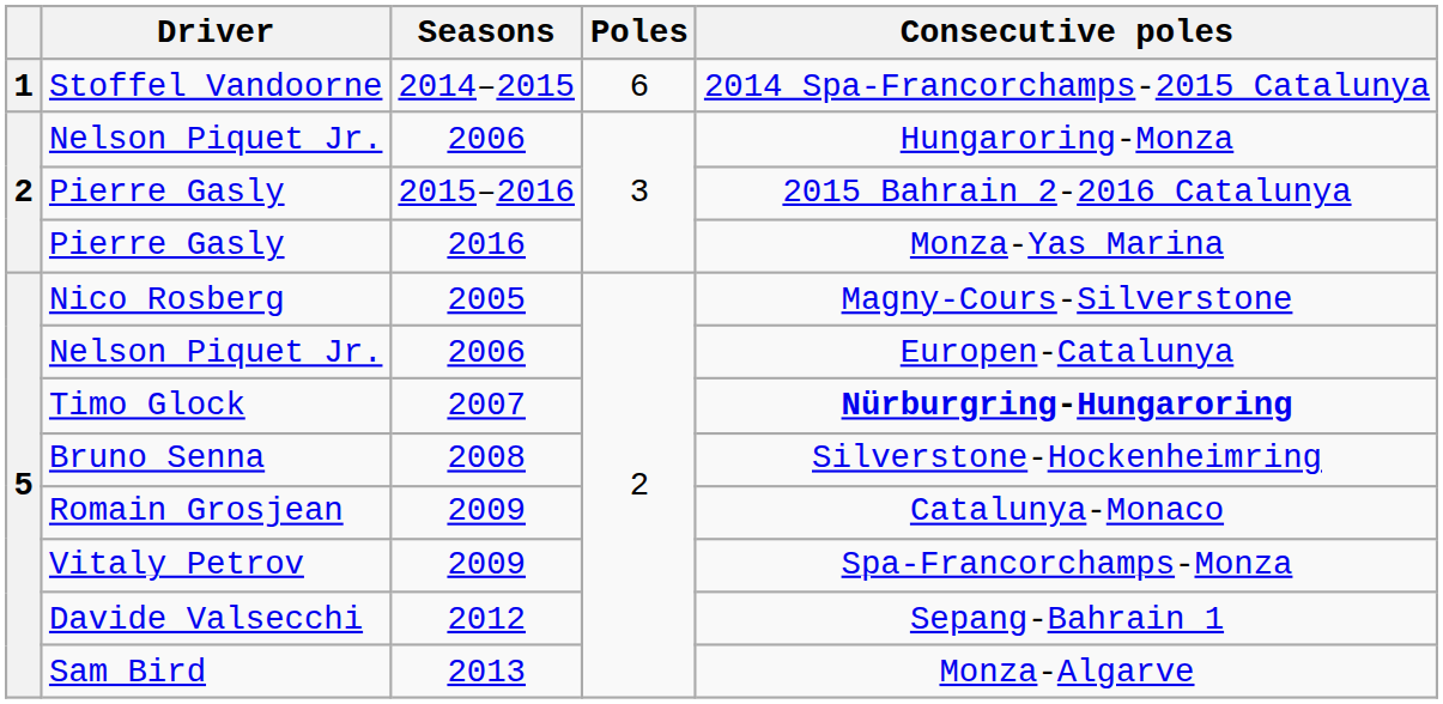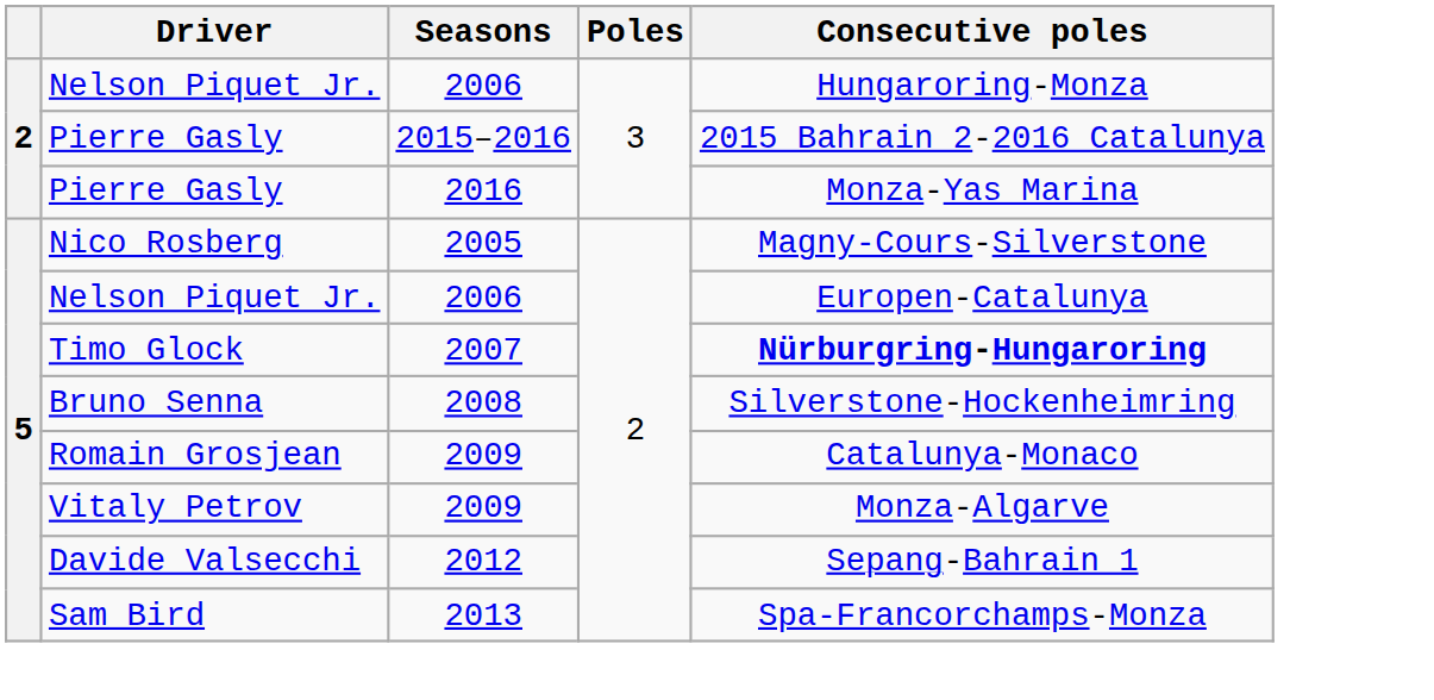 <table class="wikitable" style="text-align:center">
 <tr>
 <th></th>
 <th>Driver</th>
 <th>Seasons</th>
 <th>Poles</th>
 <th>Consecutive poles</th>
-</tr>
-<tr>
-<th>1</th>
-<td align=left> <a href='#'>Stoffel Vandoorne</a></td>
-<td><a href='#'>2014</a>–<a href='#'>2015</a></td>
-<td>6</td>
-<td><a href='#'>2014 Spa-Francorchamps</a>-<a href='#'>2015 Catalunya</a></td>
 </tr>
 <tr>
 <th rowspan=3>2</th>
 <td align=left> <a href='#'>Nelson Piquet Jr.</a></td>
 <td><a href='#'>2006</a></td>
 <td rowspan=3>3</td>
 <td><a href='#'>Hungaroring</a>-<a href='#'>Monza</a></td>
 </tr>
 <tr>
 <td align=left> <a href='#'>Pierre Gasly</a></td>
 <td><a href='#'>2015</a>–<a href='#'>2016</a></td>
 <td><a href='#'>2015 Bahrain 2</a>-<a href='#'>2016 Catalunya</a></td>
 </tr>
 <tr>
 <td align=left> <a href='#'>Pierre Gasly</a></td>
 <td><a href='#'>2016</a></td>
 <td><a href='#'>Monza</a>-<a href='#'>Yas Marina</a></td>
 </tr>
 <tr>
 <th rowspan=8>5</th>
 <td align=left> <a href='#'>Nico Rosberg</a></td>
 <td><a href='#'>2005</a></td>
 <td rowspan=8>2</td>
 <td><a href='#'>Magny-Cours</a>-<a href='#'>Silverstone</a></td>
 </tr>
 <tr>
 <td align=left> <a href='#'>Nelson Piquet Jr.</a></td>
 <td><a href='#'>2006</a></td>
 <td><a href='#'>Europen</a>-<a href='#'>Catalunya</a></td>
 </tr>
 <tr>
 <td align=left> <a href='#'>Timo Glock</a></td>
 <td><a href='#'>2007</a></td>
 <td><strong><a href='#'>Nürburgring</a>-<a href='#'>Hungaroring</a></strong></td>
 </tr>
 <tr>
 <td align=left> <a href='#'>Bruno Senna</a></td>
 <td><a href='#'>2008</a></td>
 <td><a href='#'>Silverstone</a>-<a href='#'>Hockenheimring</a></td>
 </tr>
 <tr>
 <td align=left> <a href='#'>Romain Grosjean</a></td>
 <td><a href='#'>2009</a></td>
 <td><a href='#'>Catalunya</a>-<a href='#'>Monaco</a></td>
 </tr>
 <tr>
 <td align=left> <a href='#'>Vitaly Petrov</a></td>
 <td><a href='#'>2009</a></td>
-<td><a href='#'>Spa-Francorchamps</a>-<a href='#'>Monza</a></td>
+<td><a href='#'>Monza</a>-<a href='#'>Algarve</a></td>
 </tr>
 <tr>
 <td align=left> <a href='#'>Davide Valsecchi</a></td>
 <td><a href='#'>2012</a></td>
 <td><a href='#'>Sepang</a>-<a href='#'>Bahrain 1</a></td>
 </tr>
 <tr>
 <td align=left> <a href='#'>Sam Bird</a></td>
 <td><a href='#'>2013</a></td>
-<td><a href='#'>Monza</a>-<a href='#'>Algarve</a></td>
+<td><a href='#'>Spa-Francorchamps</a>-<a href='#'>Monza</a></td>
 </tr>
 </table>
